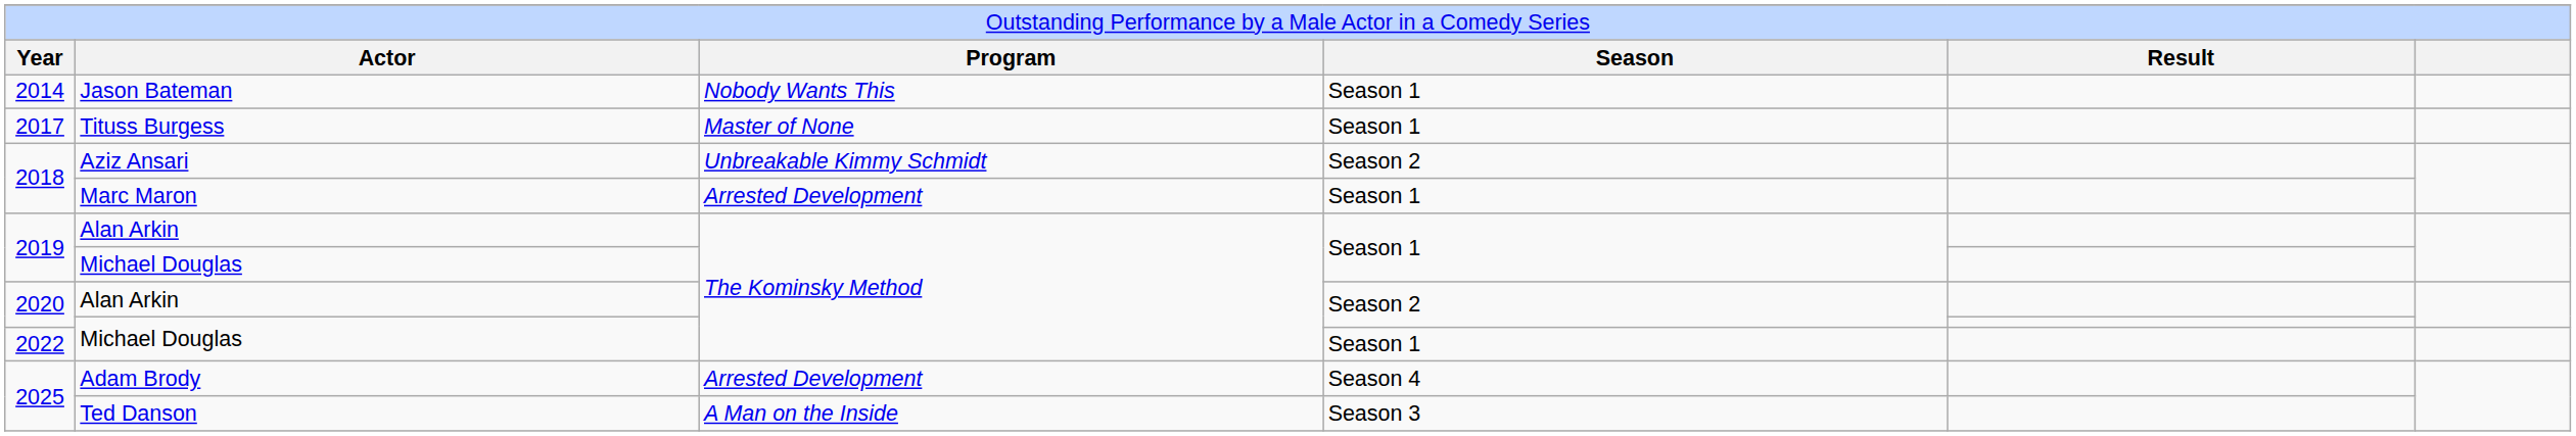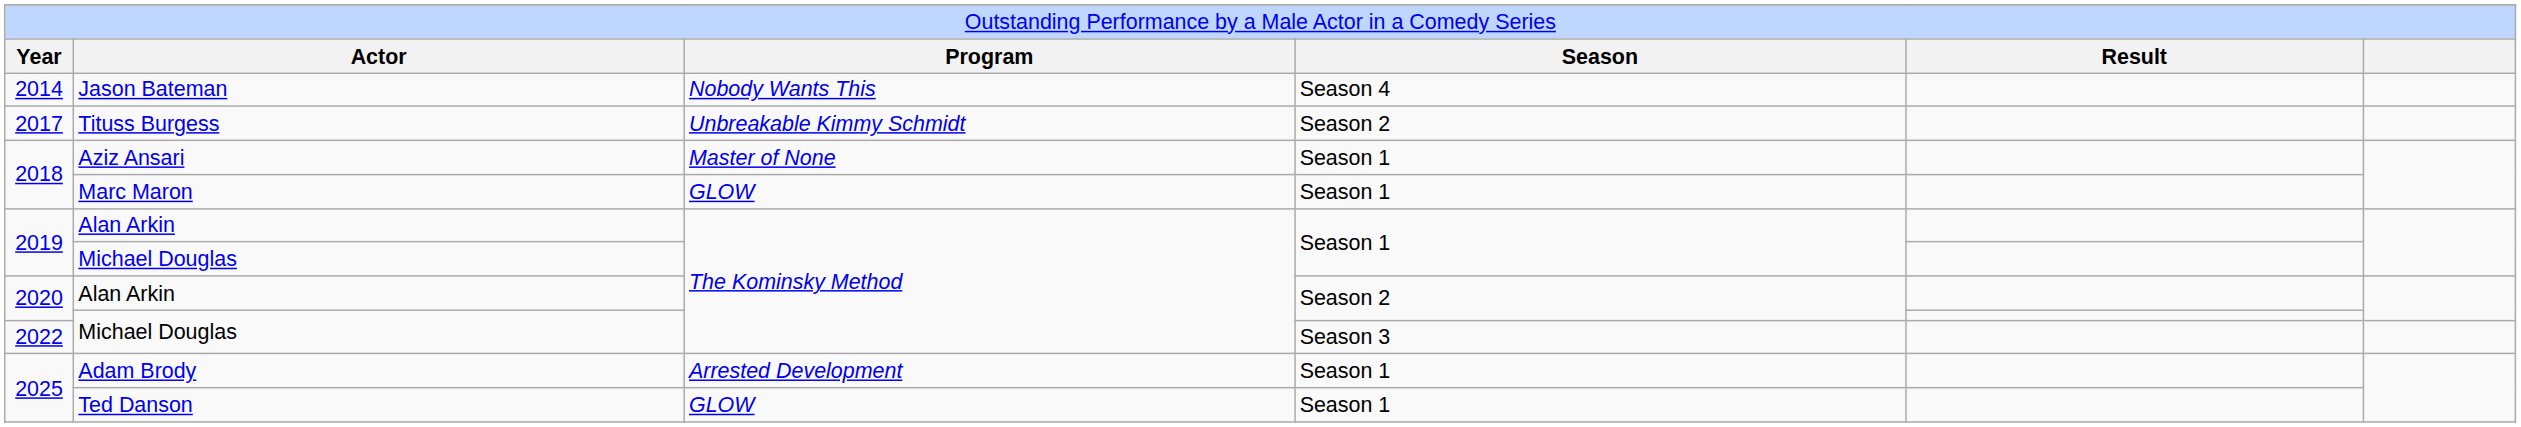 <table class="wikitable plainrowheaders" style="font-size: 90%" width=85%>
 <tr>
 </tr>
 <tr ---- bgcolor="#bfd7ff">
 <td colspan=6 align=center><a href='#'>Outstanding Performance by a Male Actor in a Comedy Series</a></td>
 </tr>
 <tr ---- bgcolor="#ebf5ff">
 <th scope="col" style="width:2%;">Year</th>
 <th scope="col" style="width:20%;">Actor</th>
 <th scope="col" style="width:20%;">Program</th>
 <th scope="col" style="width:20%;">Season</th>
 <th scope="col" style="width:15%;">Result</th>
 <th scope="col" class="unsortable" style="width:5%;"></th>
 </tr>
 <tr>
 <td style="text-align: center;"><a href='#'>2014</a></td>
 <td><a href='#'>Jason Bateman</a></td>
 <td><em><a href='#'>Nobody Wants This</a></em></td>
-<td>Season 1</td>
+<td>Season 4</td>
 <td></td>
 <td style="text-align: center;"></td>
 </tr>
 <tr>
 <td style="text-align: center;"><a href='#'>2017</a></td>
 <td><a href='#'>Tituss Burgess</a></td>
-<td><em><a href='#'>Master of None</a></em></td>
-<td>Season 1</td>
+<td><em><a href='#'>Unbreakable Kimmy Schmidt</a></em></td>
+<td>Season 2</td>
 <td></td>
 <td style="text-align: center;"></td>
 </tr>
 <tr>
 <td rowspan="2" style="text-align: center;"><a href='#'>2018</a></td>
 <td><a href='#'>Aziz Ansari</a></td>
-<td><em><a href='#'>Unbreakable Kimmy Schmidt</a></em></td>
-<td>Season 2</td>
+<td><em><a href='#'>Master of None</a></em></td>
+<td>Season 1</td>
 <td></td>
 <td rowspan="2" style="text-align: center;"></td>
 </tr>
 <tr>
 <td><a href='#'>Marc Maron</a></td>
-<td><em><a href='#'>Arrested Development</a></em></td>
+<td><em><a href='#'>GLOW</a></em></td>
 <td>Season 1</td>
 <td></td>
 </tr>
 <tr>
 <td rowspan="2" style="text-align: center;"><a href='#'>2019</a></td>
 <td><a href='#'>Alan Arkin</a></td>
 <td rowspan="5"><em><a href='#'>The Kominsky Method</a></em></td>
 <td rowspan="2">Season 1</td>
 <td></td>
 <td rowspan="2" style="text-align: center;"></td>
 </tr>
 <tr>
 <td><a href='#'>Michael Douglas</a></td>
 <td></td>
 </tr>
 <tr>
 <td rowspan="2" style="text-align: center;"><a href='#'>2020</a></td>
 <td>Alan Arkin</td>
 <td rowspan="2">Season 2</td>
 <td></td>
 <td rowspan="2" style="text-align: center;"></td>
 </tr>
 <tr>
 <td rowspan="2">Michael Douglas</td>
 <td></td>
 </tr>
 <tr>
 <td style="text-align: center;"><a href='#'>2022</a></td>
-<td>Season 1</td>
+<td>Season 3</td>
 <td></td>
 <td style="text-align: center;"></td>
 </tr>
 <tr>
 <td rowspan="2" style="text-align: center;"><a href='#'>2025</a></td>
 <td><a href='#'>Adam Brody</a></td>
 <td><em><a href='#'>Arrested Development</a></em></td>
-<td>Season 4</td>
+<td>Season 1</td>
 <td></td>
 <td rowspan="2" style="text-align: center;"></td>
 </tr>
 <tr>
 <td><a href='#'>Ted Danson</a></td>
-<td><em><a href='#'>A Man on the Inside</a></em></td>
-<td>Season 3</td>
+<td><em><a href='#'>GLOW</a></em></td>
+<td>Season 1</td>
 <td></td>
 </tr>
 </table>
